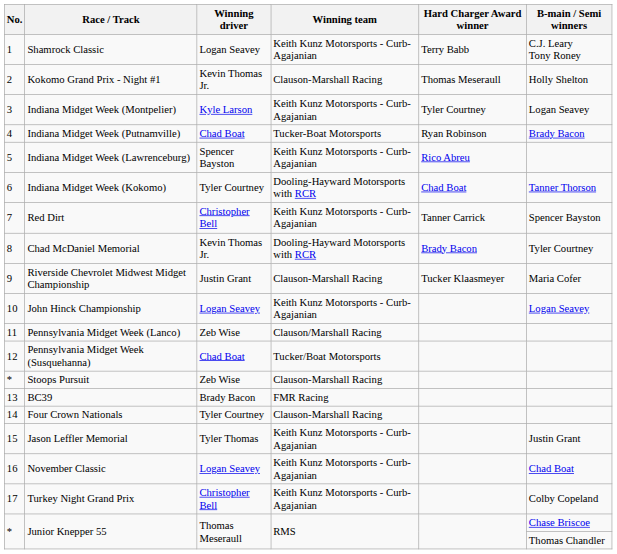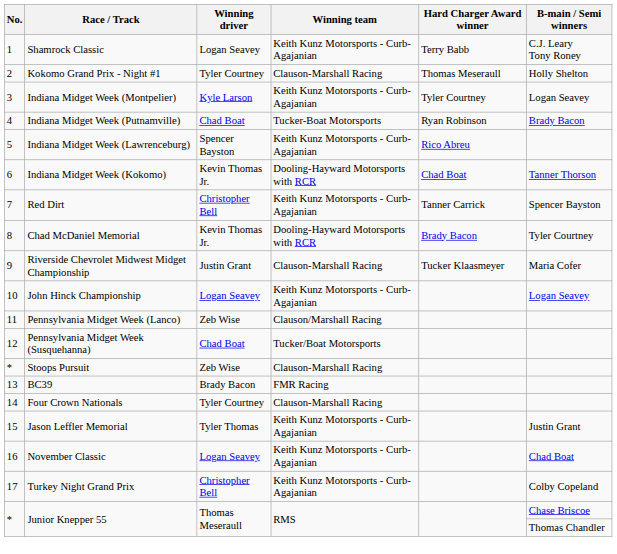 <table class="wikitable sortable" style="font-size:95%">
 <tr>
 <th>No.</th>
 <th>Race / Track</th>
 <th>Winning driver</th>
 <th>Winning team</th>
 <th>Hard Charger Award winner</th>
 <th>B-main / Semi winners</th>
 </tr>
 <tr>
 <td>1</td>
 <td>Shamrock Classic</td>
 <td>Logan Seavey</td>
 <td>Keith Kunz Motorsports - Curb-Agajanian</td>
 <td>Terry Babb</td>
 <td>C.J. Leary<br>Tony Roney</td>
 </tr>
 <tr>
 <td>2</td>
 <td>Kokomo Grand Prix - Night #1</td>
-<td>Kevin Thomas Jr.</td>
+<td>Tyler Courtney</td>
 <td>Clauson-Marshall Racing</td>
 <td>Thomas Meseraull</td>
 <td>Holly Shelton</td>
 </tr>
 <tr>
 <td>3</td>
 <td>Indiana Midget Week (Montpelier)</td>
 <td><a href='#'>Kyle Larson</a></td>
 <td>Keith Kunz Motorsports - Curb-Agajanian</td>
 <td>Tyler Courtney</td>
 <td>Logan Seavey</td>
 </tr>
 <tr>
 <td>4</td>
 <td>Indiana Midget Week (Putnamville)</td>
 <td><a href='#'>Chad Boat</a></td>
 <td>Tucker-Boat Motorsports</td>
 <td>Ryan Robinson</td>
 <td><a href='#'>Brady Bacon</a></td>
 </tr>
 <tr>
 <td>5</td>
 <td>Indiana Midget Week (Lawrenceburg)</td>
 <td>Spencer Bayston</td>
 <td>Keith Kunz Motorsports - Curb-Agajanian</td>
 <td><a href='#'>Rico Abreu</a></td>
 <td></td>
 </tr>
 <tr>
 <td>6</td>
 <td>Indiana Midget Week (Kokomo)</td>
-<td>Tyler Courtney</td>
+<td>Kevin Thomas Jr.</td>
 <td>Dooling-Hayward Motorsports with <a href='#'>RCR</a></td>
 <td><a href='#'>Chad Boat</a></td>
 <td><a href='#'>Tanner Thorson</a></td>
 </tr>
 <tr>
 <td>7</td>
 <td>Red Dirt</td>
 <td><a href='#'>Christopher Bell</a></td>
 <td>Keith Kunz Motorsports - Curb-Agajanian</td>
 <td>Tanner Carrick</td>
 <td>Spencer Bayston</td>
 </tr>
 <tr>
 <td>8</td>
 <td>Chad McDaniel Memorial</td>
 <td>Kevin Thomas Jr.</td>
 <td>Dooling-Hayward Motorsports with <a href='#'>RCR</a></td>
 <td><a href='#'>Brady Bacon</a></td>
 <td>Tyler Courtney</td>
 </tr>
 <tr>
 <td>9</td>
 <td>Riverside Chevrolet Midwest Midget Championship</td>
 <td>Justin Grant</td>
 <td>Clauson-Marshall Racing</td>
 <td>Tucker Klaasmeyer</td>
 <td>Maria Cofer</td>
 </tr>
 <tr>
 <td>10</td>
 <td>John Hinck Championship</td>
 <td><a href='#'>Logan Seavey</a></td>
 <td>Keith Kunz Motorsports - Curb-Agajanian</td>
 <td></td>
 <td><a href='#'>Logan Seavey</a></td>
 </tr>
 <tr>
 <td>11</td>
 <td>Pennsylvania Midget Week (Lanco)</td>
 <td>Zeb Wise</td>
 <td>Clauson/Marshall Racing</td>
 <td></td>
 <td></td>
 </tr>
 <tr>
 <td>12</td>
 <td>Pennsylvania Midget Week (Susquehanna)</td>
 <td><a href='#'>Chad Boat</a></td>
 <td>Tucker/Boat Motorsports</td>
 <td></td>
 <td></td>
 </tr>
 <tr>
 <td>*</td>
 <td>Stoops Pursuit</td>
 <td>Zeb Wise</td>
 <td>Clauson-Marshall Racing</td>
 <td></td>
 <td></td>
 </tr>
 <tr>
 <td>13</td>
 <td>BC39</td>
 <td>Brady Bacon</td>
 <td>FMR Racing</td>
 <td></td>
 <td></td>
 </tr>
 <tr>
 <td>14</td>
 <td>Four Crown Nationals</td>
 <td>Tyler Courtney</td>
 <td>Clauson-Marshall Racing</td>
 <td></td>
 <td></td>
 </tr>
 <tr>
 <td>15</td>
 <td>Jason Leffler Memorial</td>
 <td>Tyler Thomas</td>
 <td>Keith Kunz Motorsports - Curb-Agajanian</td>
 <td></td>
 <td>Justin Grant</td>
 </tr>
 <tr>
 <td>16</td>
 <td>November Classic</td>
 <td><a href='#'>Logan Seavey</a></td>
 <td>Keith Kunz Motorsports - Curb-Agajanian</td>
 <td></td>
 <td><a href='#'>Chad Boat</a></td>
 </tr>
 <tr>
 <td>17</td>
 <td>Turkey Night Grand Prix</td>
 <td><a href='#'>Christopher Bell</a></td>
 <td>Keith Kunz Motorsports - Curb-Agajanian</td>
 <td></td>
 <td>Colby Copeland</td>
 </tr>
 <tr>
 <td rowspan=2>*</td>
 <td rowspan=2>Junior Knepper 55</td>
 <td rowspan=2>Thomas Meseraull</td>
 <td rowspan=2>RMS</td>
 <td rowspan=2></td>
 <td><a href='#'>Chase Briscoe</a></td>
 </tr>
 <tr>
 <td>Thomas Chandler</td>
 </tr>
 </table>
